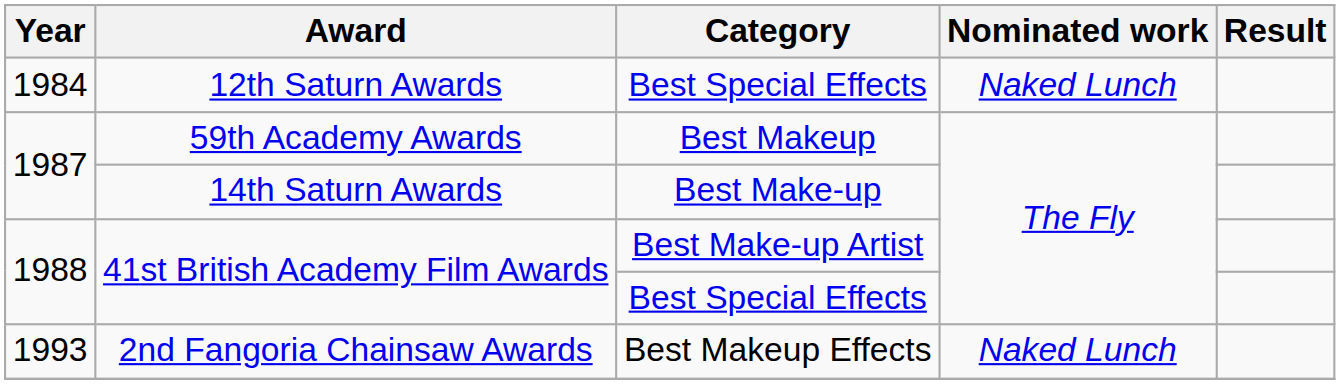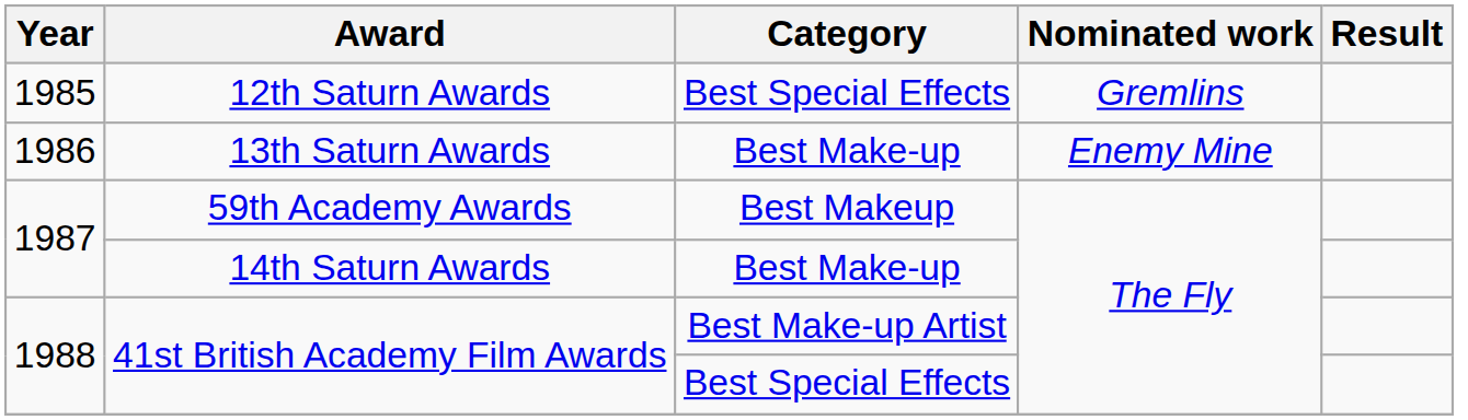 <table class="wikitable sortable plainrowheaders" style="text-align:center;">
 <tr>
 <th>Year</th>
 <th>Award</th>
 <th>Category</th>
 <th>Nominated work</th>
 <th>Result</th>
 </tr>
 <tr>
-<td>1984</td>
+<td>1985</td>
 <td><a href='#'>12th Saturn Awards</a></td>
 <td><a href='#'>Best Special Effects</a></td>
-<td><em><a href='#'>Naked Lunch</a></em></td>
+<td><em><a href='#'>Gremlins</a></em></td>
+<td></td>
+</tr>
+<tr>
+<td>1986</td>
+<td><a href='#'>13th Saturn Awards</a></td>
+<td><a href='#'>Best Make-up</a></td>
+<td><em><a href='#'>Enemy Mine</a></em></td>
 <td></td>
 </tr>
 <tr>
 <td rowspan="2">1987</td>
 <td><a href='#'>59th Academy Awards</a></td>
 <td><a href='#'>Best Makeup</a></td>
 <td rowspan="4"><em><a href='#'>The Fly</a></em></td>
 <td></td>
 </tr>
 <tr>
 <td><a href='#'>14th Saturn Awards</a></td>
 <td><a href='#'>Best Make-up</a></td>
 <td></td>
 </tr>
 <tr>
 <td rowspan="2">1988</td>
 <td rowspan="2"><a href='#'>41st British Academy Film Awards</a></td>
 <td><a href='#'>Best Make-up Artist</a></td>
 <td></td>
 </tr>
 <tr>
 <td><a href='#'>Best Special Effects</a></td>
 <td></td>
 </tr>
 <tr>
-<td>1993</td>
-<td><a href='#'>2nd Fangoria Chainsaw Awards</a></td>
-<td>Best Makeup Effects</td>
-<td><em><a href='#'>Naked Lunch</a></em></td>
-<td></td>
-</tr>
-<tr>
 </tr>
 </table>
